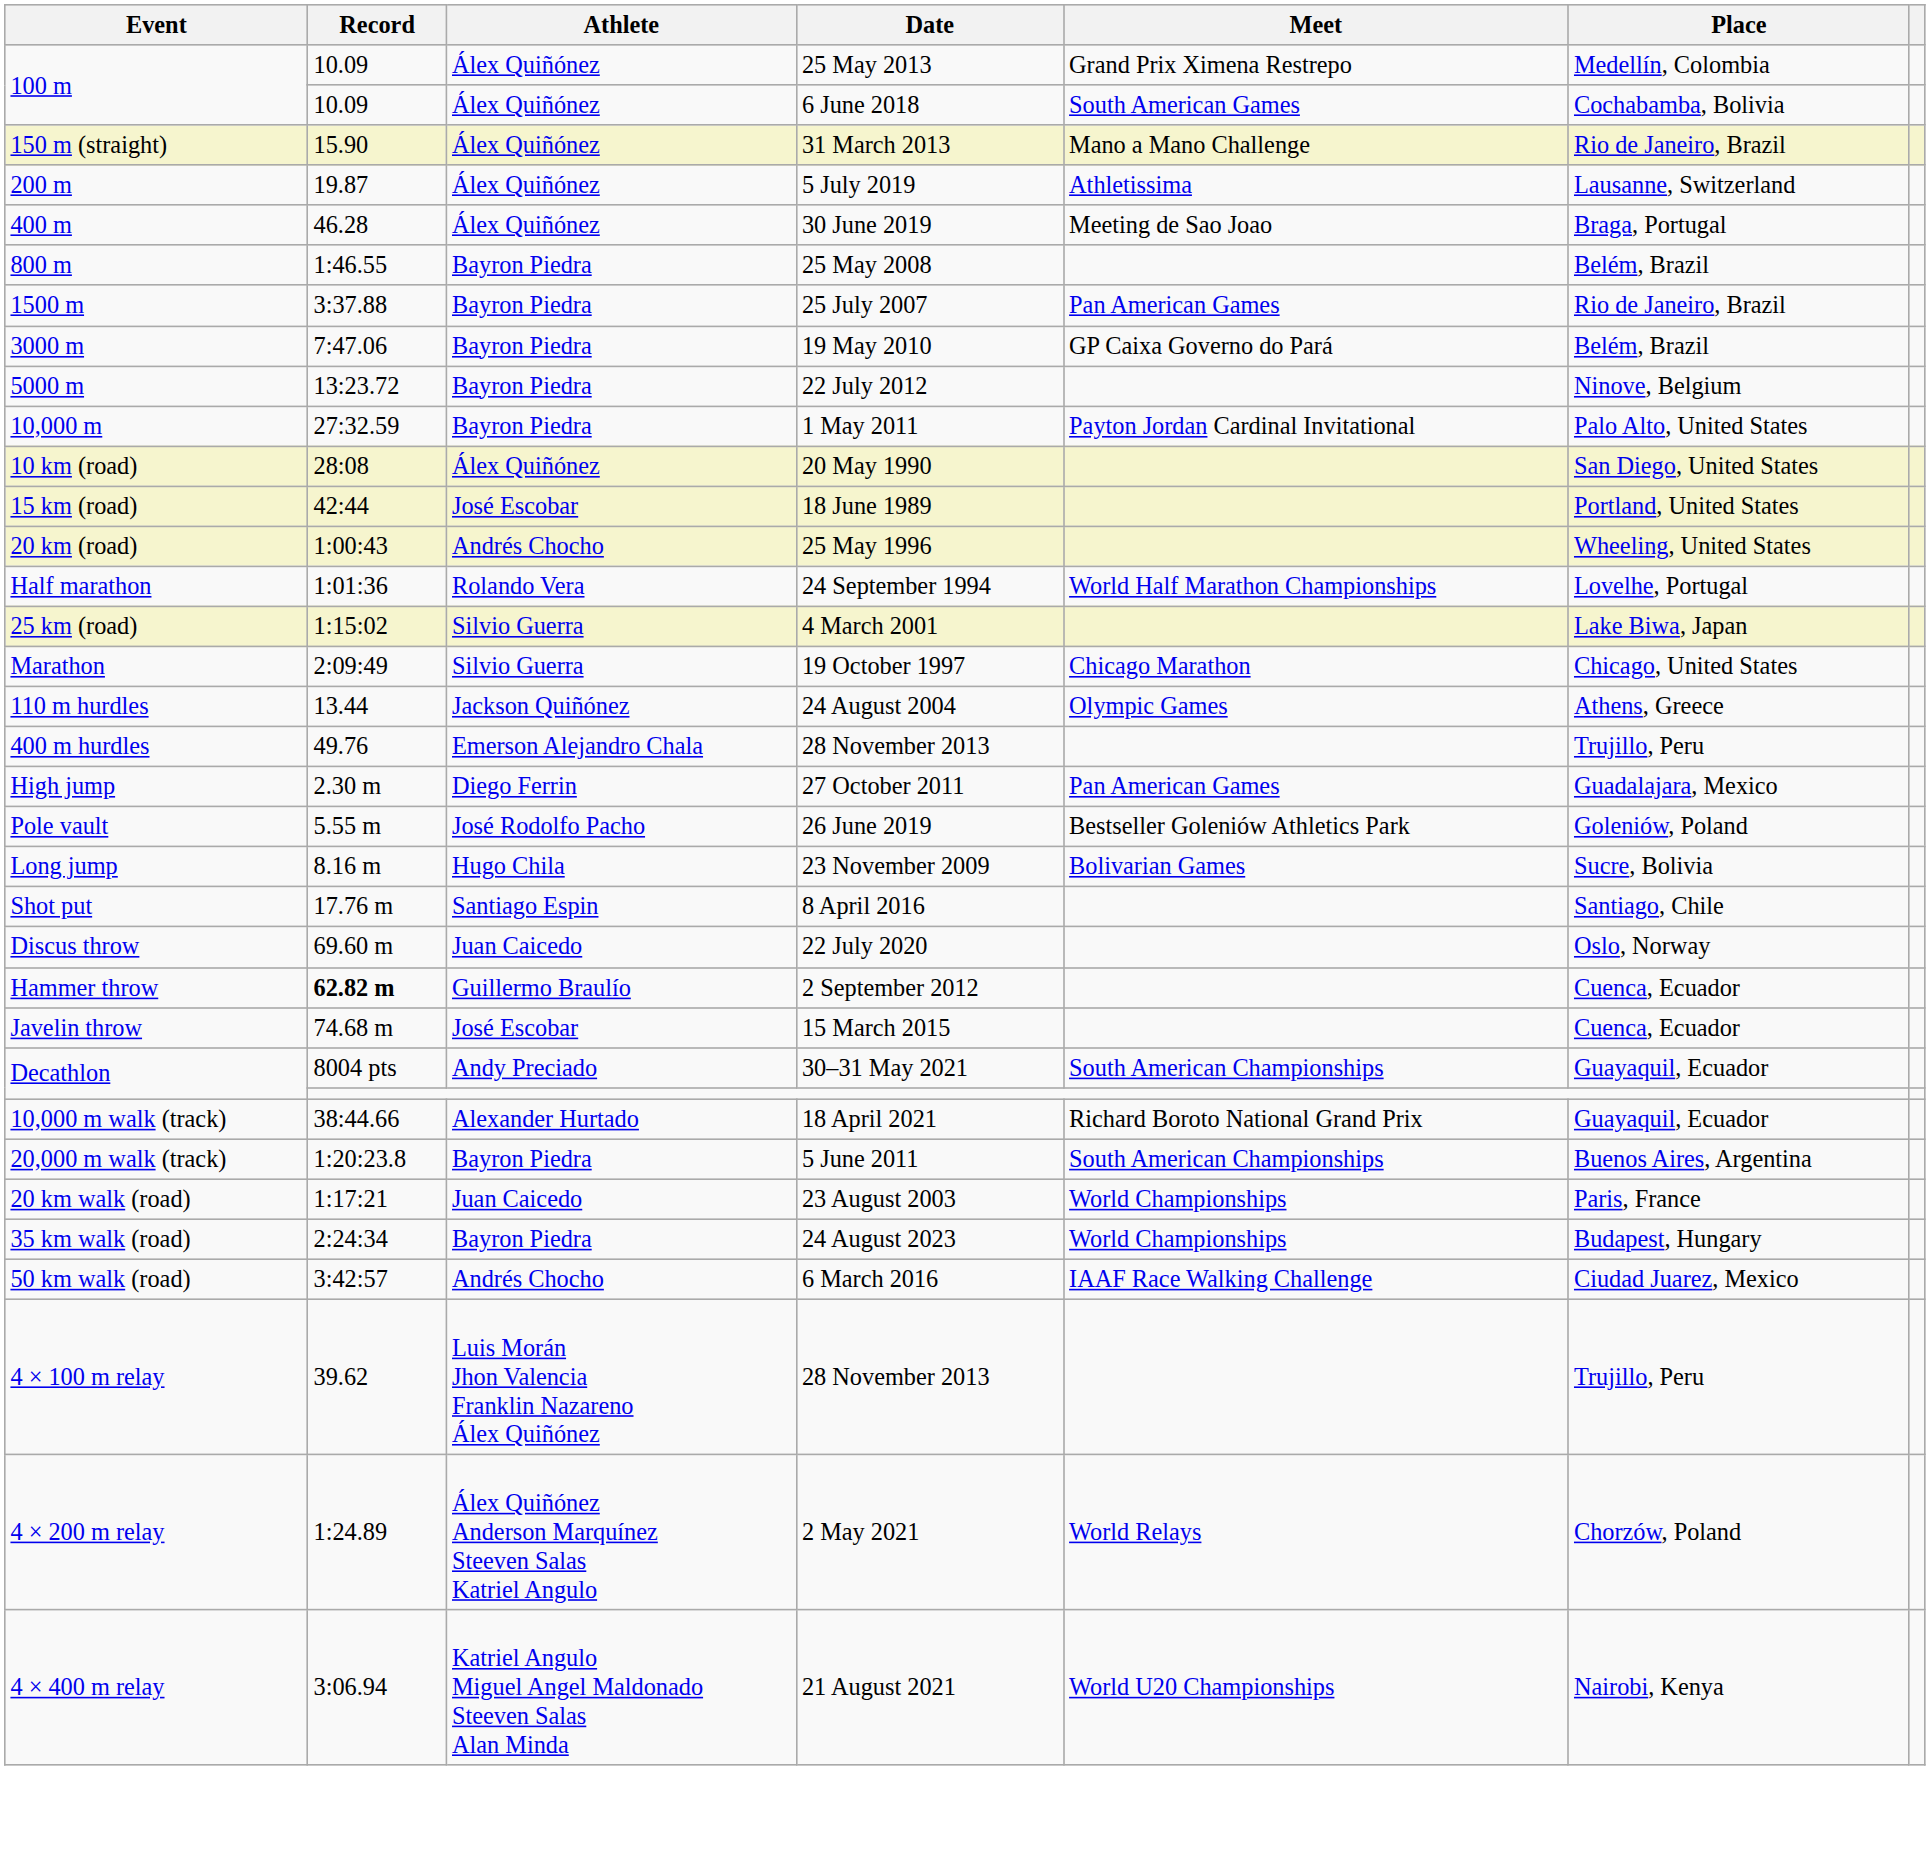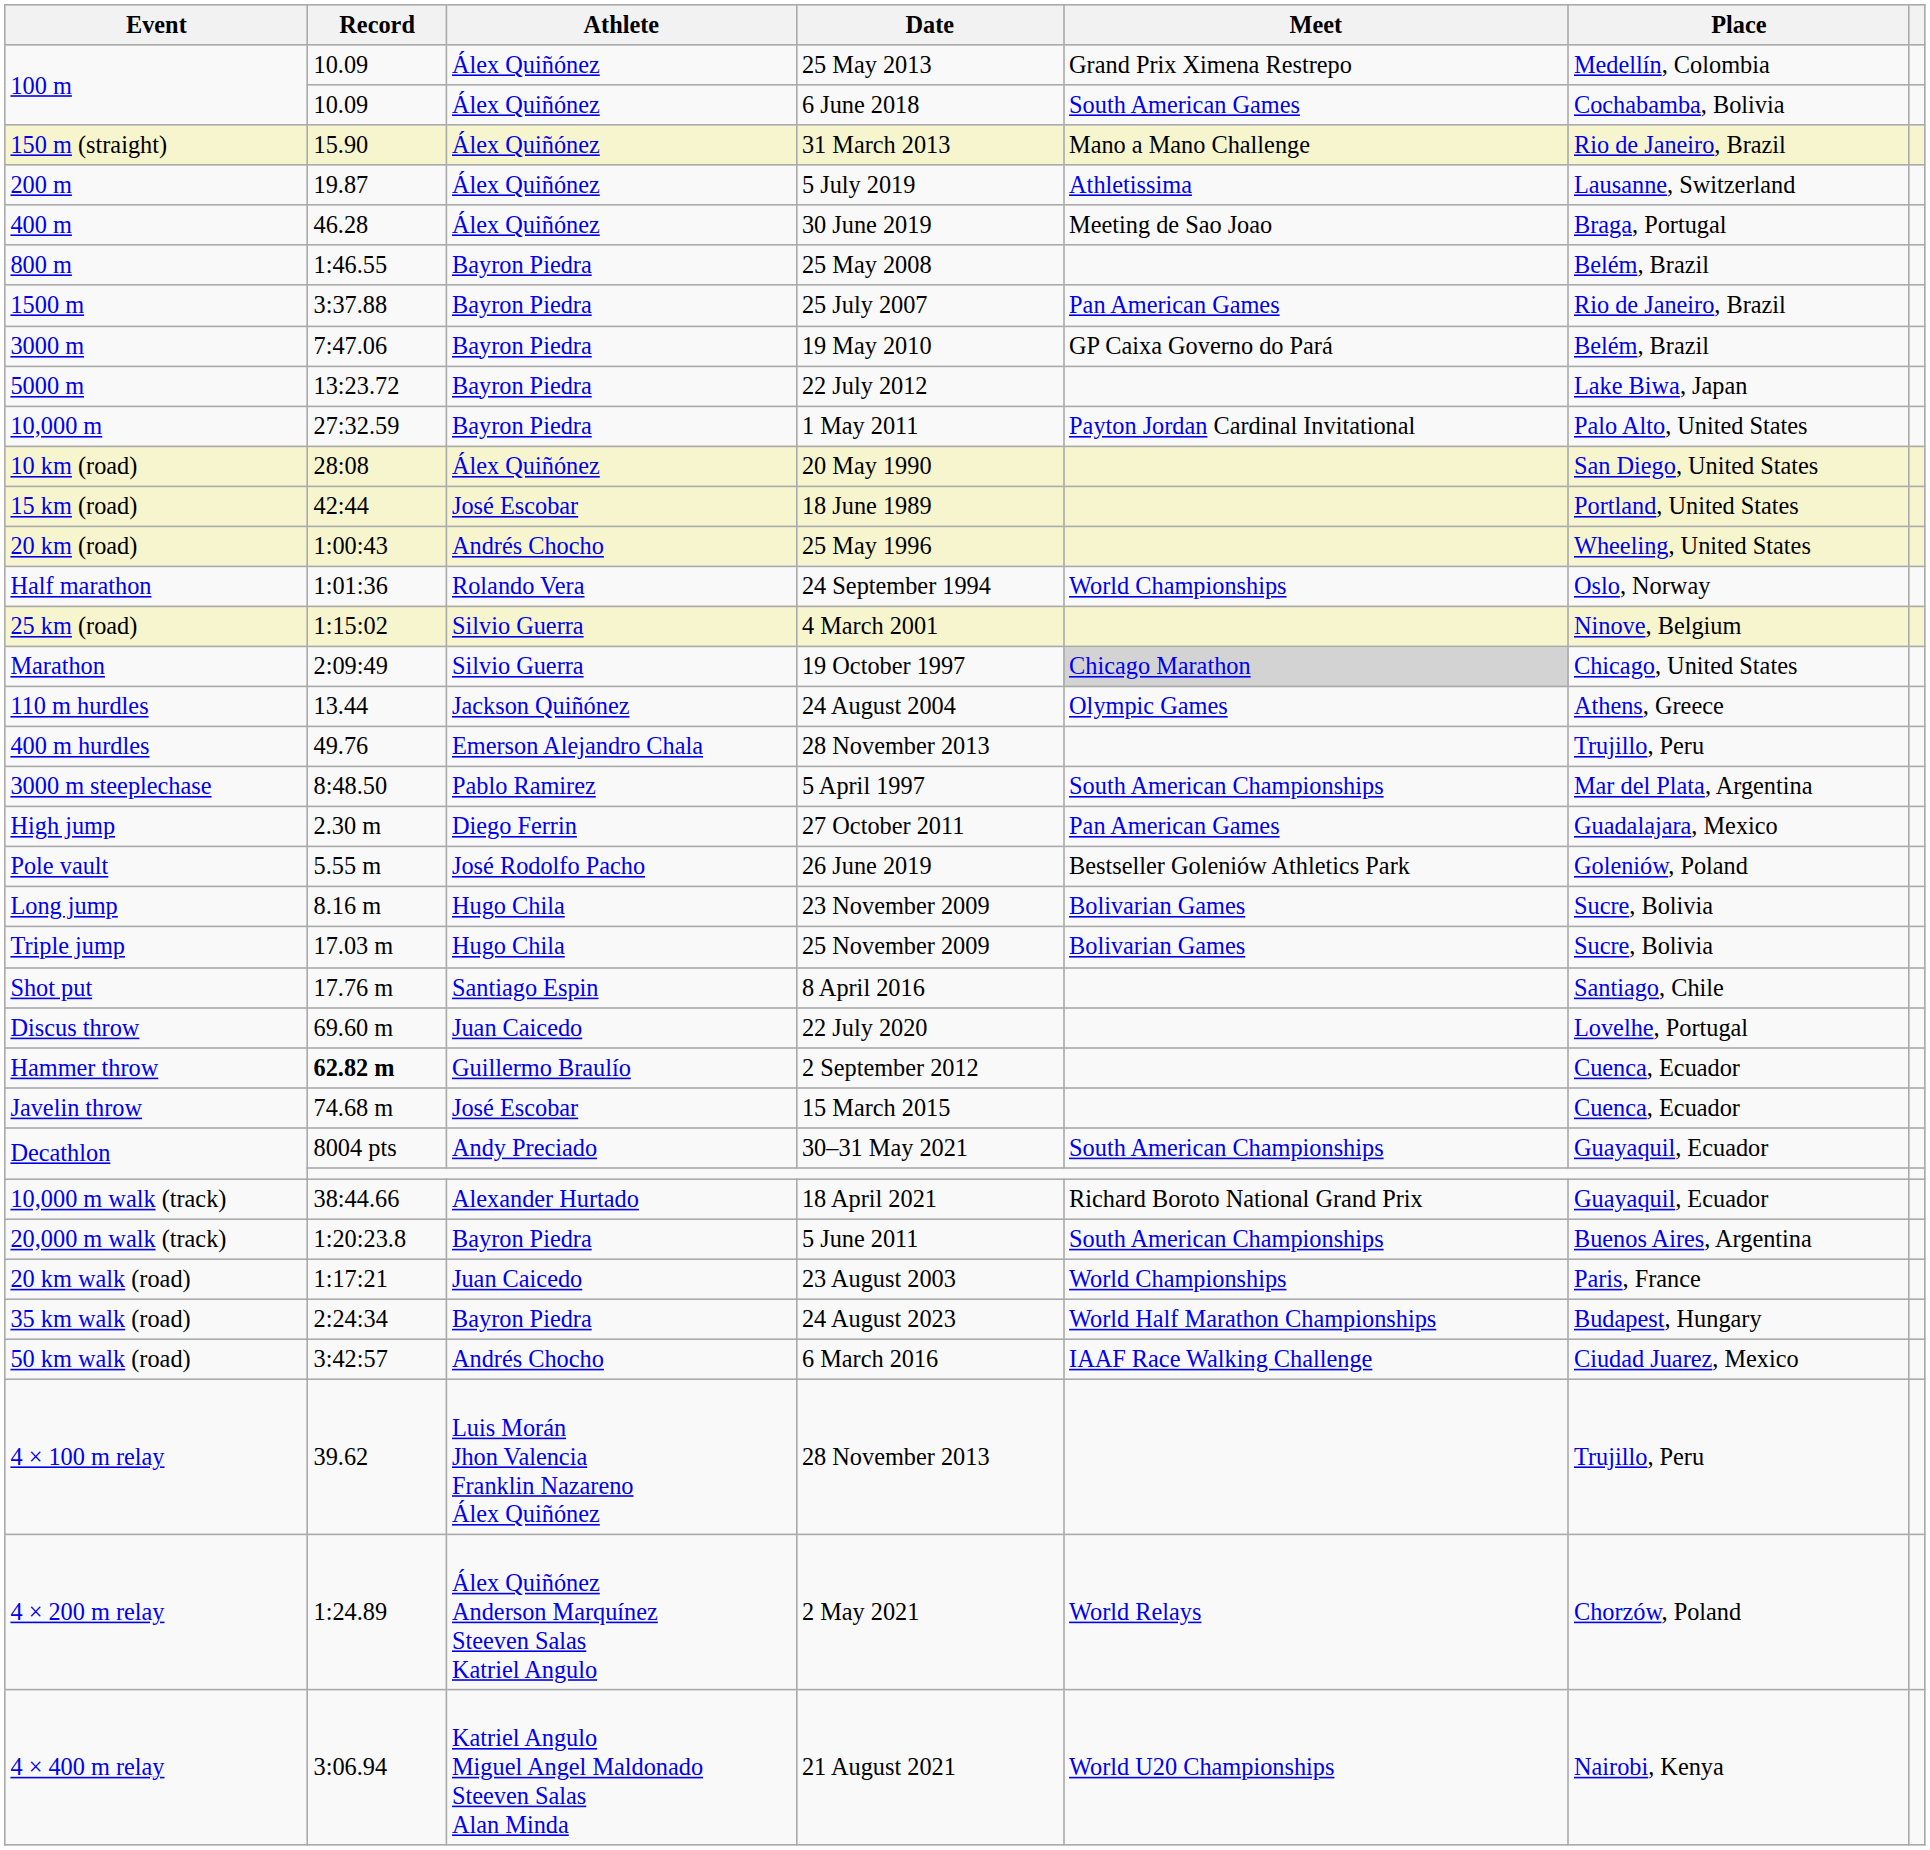 <table class="wikitable" style="font-size:95%; width: 95%;">
 <tr>
 <th>Event</th>
 <th>Record</th>
 <th>Athlete</th>
 <th>Date</th>
 <th>Meet</th>
 <th>Place</th>
 <th></th>
 </tr>
 <tr>
 <td rowspan=2><a href='#'>100 m</a></td>
 <td>10.09  </td>
 <td><a href='#'>Álex Quiñónez</a></td>
 <td>25 May 2013</td>
 <td>Grand Prix Ximena Restrepo</td>
 <td><a href='#'>Medellín</a>, Colombia</td>
 <td></td>
 </tr>
 <tr>
 <td>10.09  </td>
 <td><a href='#'>Álex Quiñónez</a></td>
 <td>6 June 2018</td>
 <td><a href='#'>South American Games</a></td>
 <td><a href='#'>Cochabamba</a>, Bolivia</td>
 <td></td>
 </tr>
 <tr style="background:#f6F5CE;">
 <td><a href='#'>150 m</a> (straight)</td>
 <td>15.90 </td>
 <td><a href='#'>Álex Quiñónez</a></td>
 <td>31 March 2013</td>
 <td>Mano a Mano Challenge</td>
 <td><a href='#'>Rio de Janeiro</a>, Brazil</td>
 <td></td>
 </tr>
 <tr>
 <td><a href='#'>200 m</a></td>
 <td>19.87 </td>
 <td><a href='#'>Álex Quiñónez</a></td>
 <td>5 July 2019</td>
 <td><a href='#'>Athletissima</a></td>
 <td><a href='#'>Lausanne</a>, Switzerland</td>
 <td></td>
 </tr>
 <tr>
 <td><a href='#'>400 m</a></td>
 <td>46.28</td>
 <td><a href='#'>Álex Quiñónez</a></td>
 <td>30 June 2019</td>
 <td>Meeting de Sao Joao</td>
 <td><a href='#'>Braga</a>, Portugal</td>
 <td></td>
 </tr>
 <tr>
 <td><a href='#'>800 m</a></td>
 <td>1:46.55</td>
 <td><a href='#'>Bayron Piedra</a></td>
 <td>25 May 2008</td>
 <td></td>
 <td><a href='#'>Belém</a>, Brazil</td>
 <td></td>
 </tr>
 <tr>
 <td><a href='#'>1500 m</a></td>
 <td>3:37.88</td>
 <td><a href='#'>Bayron Piedra</a></td>
 <td>25 July 2007</td>
 <td><a href='#'>Pan American Games</a></td>
 <td><a href='#'>Rio de Janeiro</a>, Brazil</td>
 <td></td>
 </tr>
 <tr>
 <td><a href='#'>3000 m</a></td>
 <td>7:47.06</td>
 <td><a href='#'>Bayron Piedra</a></td>
 <td>19 May 2010</td>
 <td>GP Caixa Governo do Pará</td>
 <td><a href='#'>Belém</a>, Brazil</td>
 <td></td>
 </tr>
 <tr>
 <td><a href='#'>5000 m</a></td>
 <td>13:23.72</td>
 <td><a href='#'>Bayron Piedra</a></td>
 <td>22 July 2012</td>
 <td></td>
-<td><a href='#'>Ninove</a>, Belgium</td>
+<td><a href='#'>Lake Biwa</a>, Japan</td>
 <td></td>
 </tr>
 <tr>
 <td><a href='#'>10,000 m</a></td>
 <td>27:32.59</td>
 <td><a href='#'>Bayron Piedra</a></td>
 <td>1 May 2011</td>
 <td><a href='#'>Payton Jordan</a> Cardinal Invitational</td>
 <td><a href='#'>Palo Alto</a>, United States</td>
 <td></td>
 </tr>
 <tr style="background:#f6F5CE;">
 <td><a href='#'>10 km</a> (road)</td>
 <td>28:08</td>
 <td><a href='#'>Álex Quiñónez</a></td>
 <td>20 May 1990</td>
 <td></td>
 <td><a href='#'>San Diego</a>, United States</td>
 <td></td>
 </tr>
 <tr style="background:#f6F5CE;">
 <td><a href='#'>15 km</a> (road)</td>
 <td>42:44</td>
 <td><a href='#'>José Escobar</a></td>
 <td>18 June 1989</td>
 <td></td>
 <td><a href='#'>Portland</a>, United States</td>
 <td></td>
 </tr>
 <tr style="background:#f6F5CE;">
 <td><a href='#'>20 km</a> (road)</td>
 <td>1:00:43</td>
 <td><a href='#'>Andrés Chocho</a></td>
 <td>25 May 1996</td>
 <td></td>
 <td><a href='#'>Wheeling</a>, United States</td>
 <td></td>
 </tr>
 <tr>
 <td><a href='#'>Half marathon</a></td>
 <td>1:01:36</td>
 <td><a href='#'>Rolando Vera</a></td>
 <td>24 September 1994</td>
-<td><a href='#'>World Half Marathon Championships</a></td>
-<td><a href='#'>Lovelhe</a>, Portugal</td>
+<td><a href='#'>World Championships</a></td>
+<td><a href='#'>Oslo</a>, Norway</td>
 <td></td>
 </tr>
 <tr style="background:#f6F5CE;">
 <td><a href='#'>25 km</a> (road)</td>
 <td>1:15:02</td>
 <td><a href='#'>Silvio Guerra</a></td>
 <td>4 March 2001</td>
 <td></td>
-<td><a href='#'>Lake Biwa</a>, Japan</td>
+<td><a href='#'>Ninove</a>, Belgium</td>
 <td></td>
 </tr>
 <tr>
 <td><a href='#'>Marathon</a></td>
 <td>2:09:49</td>
 <td><a href='#'>Silvio Guerra</a></td>
 <td>19 October 1997</td>
-<td><a href='#'>Chicago Marathon</a></td>
+<td style="background: lightgrey;"><a href='#'>Chicago Marathon</a></td>
 <td><a href='#'>Chicago</a>, United States</td>
 <td></td>
 </tr>
 <tr>
 <td><a href='#'>110 m hurdles</a></td>
 <td>13.44 </td>
 <td><a href='#'>Jackson Quiñónez</a></td>
 <td>24 August 2004</td>
 <td><a href='#'>Olympic Games</a></td>
 <td><a href='#'>Athens</a>, Greece</td>
 <td></td>
 </tr>
 <tr>
 <td><a href='#'>400 m hurdles</a></td>
 <td>49.76</td>
 <td><a href='#'>Emerson Alejandro Chala</a></td>
 <td>28 November 2013 </td>
 <td></td>
 <td><a href='#'>Trujillo</a>, Peru</td>
+<td></td>
+</tr>
+<tr>
+<td><a href='#'>3000 m steeplechase</a></td>
+<td>8:48.50</td>
+<td><a href='#'>Pablo Ramirez</a></td>
+<td>5 April 1997</td>
+<td><a href='#'>South American Championships</a></td>
+<td><a href='#'>Mar del Plata</a>, Argentina</td>
 <td></td>
 </tr>
 <tr>
 <td><a href='#'>High jump</a></td>
 <td>2.30 m</td>
 <td><a href='#'>Diego Ferrin</a></td>
 <td>27 October 2011</td>
 <td><a href='#'>Pan American Games</a></td>
 <td><a href='#'>Guadalajara</a>, Mexico</td>
 <td></td>
 </tr>
 <tr>
 <td><a href='#'>Pole vault</a></td>
 <td>5.55 m</td>
 <td><a href='#'>José Rodolfo Pacho</a></td>
 <td>26 June 2019</td>
 <td>Bestseller Goleniów Athletics Park</td>
 <td><a href='#'>Goleniów</a>, Poland</td>
 </tr>
 <tr>
 <td><a href='#'>Long jump</a></td>
 <td>8.16 m  </td>
 <td><a href='#'>Hugo Chila</a></td>
 <td>23 November 2009</td>
 <td><a href='#'>Bolivarian Games</a></td>
 <td><a href='#'>Sucre</a>, Bolivia</td>
 <td></td>
 </tr>
 <tr>
+<td><a href='#'>Triple jump</a></td>
+<td>17.03 m  </td>
+<td><a href='#'>Hugo Chila</a></td>
+<td>25 November 2009</td>
+<td><a href='#'>Bolivarian Games</a></td>
+<td><a href='#'>Sucre</a>, Bolivia</td>
+<td></td>
+</tr>
+<tr>
 <td><a href='#'>Shot put</a></td>
 <td>17.76 m</td>
 <td><a href='#'>Santiago Espin</a></td>
 <td>8 April 2016</td>
 <td></td>
 <td><a href='#'>Santiago</a>, Chile</td>
 <td></td>
 </tr>
 <tr>
 <td><a href='#'>Discus throw</a></td>
 <td>69.60 m</td>
 <td><a href='#'>Juan Caicedo</a></td>
 <td>22 July 2020</td>
 <td></td>
-<td><a href='#'>Oslo</a>, Norway</td>
+<td><a href='#'>Lovelhe</a>, Portugal</td>
 <td></td>
 </tr>
 <tr>
 <td><a href='#'>Hammer throw</a></td>
 <td><strong>62.82 m </strong></td>
 <td><a href='#'>Guillermo Braulío</a></td>
 <td>2 September 2012 </td>
 <td></td>
 <td><a href='#'>Cuenca</a>, Ecuador</td>
 <td></td>
 </tr>
 <tr>
 <td><a href='#'>Javelin throw</a></td>
 <td>74.68 m </td>
 <td><a href='#'>José Escobar</a></td>
 <td>15 March 2015</td>
 <td></td>
 <td><a href='#'>Cuenca</a>, Ecuador</td>
 <td></td>
 </tr>
 <tr>
 <td rowspan=2><a href='#'>Decathlon</a></td>
 <td>8004 pts</td>
 <td><a href='#'>Andy Preciado</a></td>
 <td>30–31 May 2021</td>
 <td><a href='#'>South American Championships</a></td>
 <td><a href='#'>Guayaquil</a>, Ecuador</td>
 <td></td>
 </tr>
 <tr>
 <td colspan=5></td>
 <td></td>
 </tr>
 <tr>
 <td><a href='#'>10,000 m walk</a> (track)</td>
 <td>38:44.66</td>
 <td><a href='#'>Alexander Hurtado</a></td>
 <td>18 April 2021</td>
 <td>Richard Boroto National Grand Prix</td>
 <td><a href='#'>Guayaquil</a>, Ecuador</td>
 <td></td>
 </tr>
 <tr>
 <td><a href='#'>20,000 m walk</a> (track)</td>
 <td>1:20:23.8 </td>
 <td><a href='#'>Bayron Piedra</a></td>
 <td>5 June 2011</td>
 <td><a href='#'>South American Championships</a></td>
 <td><a href='#'>Buenos Aires</a>, Argentina</td>
 <td></td>
 </tr>
 <tr>
 <td><a href='#'>20 km walk</a> (road)</td>
 <td>1:17:21</td>
 <td><a href='#'>Juan Caicedo</a></td>
 <td>23 August 2003</td>
 <td><a href='#'>World Championships</a></td>
 <td><a href='#'>Paris</a>, France</td>
 <td></td>
 </tr>
 <tr>
 <td><a href='#'>35 km walk</a> (road)</td>
 <td>2:24:34</td>
 <td><a href='#'>Bayron Piedra</a></td>
 <td>24 August 2023</td>
-<td><a href='#'>World Championships</a></td>
+<td><a href='#'>World Half Marathon Championships</a></td>
 <td><a href='#'>Budapest</a>, Hungary</td>
 <td></td>
 </tr>
 <tr>
 <td><a href='#'>50 km walk</a> (road)</td>
 <td>3:42:57 </td>
 <td><a href='#'>Andrés Chocho</a></td>
 <td>6 March 2016</td>
 <td><a href='#'>IAAF Race Walking Challenge</a></td>
 <td><a href='#'>Ciudad Juarez</a>, Mexico</td>
 <td></td>
 </tr>
 <tr>
 <td><a href='#'>4 × 100 m relay</a></td>
 <td>39.62</td>
 <td><br><a href='#'>Luis Morán</a><br><a href='#'>Jhon Valencia</a><br><a href='#'>Franklin Nazareno</a><br><a href='#'>Álex Quiñónez</a></td>
 <td>28 November 2013 </td>
 <td></td>
 <td><a href='#'>Trujillo</a>, Peru</td>
 <td></td>
 </tr>
 <tr>
 <td><a href='#'>4 × 200 m relay</a></td>
 <td>1:24.89</td>
 <td><br><a href='#'>Álex Quiñónez</a><br><a href='#'>Anderson Marquínez</a><br><a href='#'>Steeven Salas</a><br><a href='#'>Katriel Angulo</a></td>
 <td>2 May 2021</td>
 <td><a href='#'>World Relays</a></td>
 <td><a href='#'>Chorzów</a>, Poland</td>
 <td></td>
 </tr>
 <tr>
 <td><a href='#'>4 × 400 m relay</a></td>
 <td>3:06.94 </td>
 <td><br><a href='#'>Katriel Angulo</a><br><a href='#'>Miguel Angel Maldonado</a><br><a href='#'>Steeven Salas</a><br><a href='#'>Alan Minda</a></td>
 <td>21 August 2021</td>
 <td><a href='#'>World U20 Championships</a></td>
 <td><a href='#'>Nairobi</a>, Kenya</td>
 <td></td>
 </tr>
 </table>
